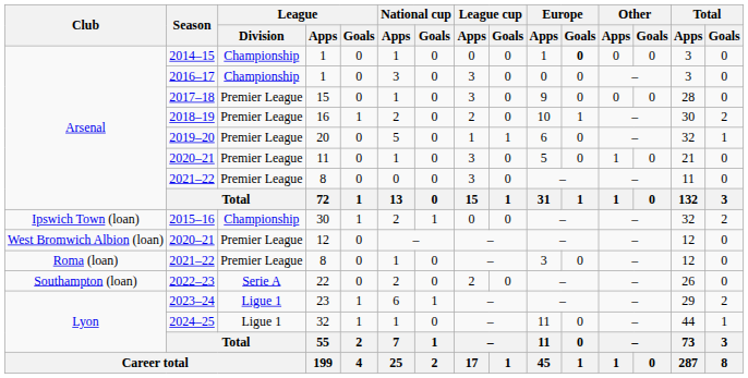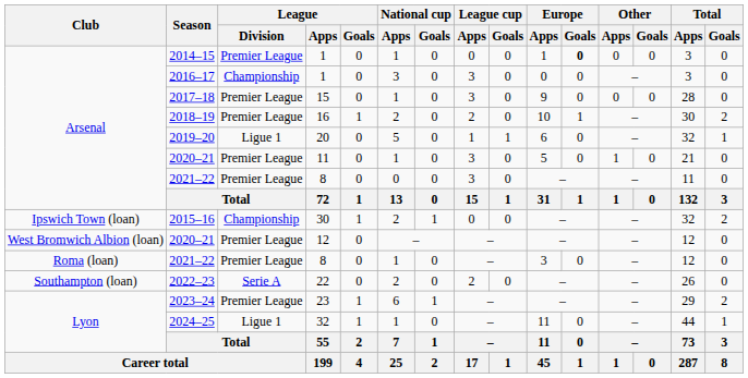 <table class=wikitable style=text-align:center>
 <tr>
 <th rowspan="2">Club</th>
 <th rowspan="2">Season</th>
 <th colspan="3">League</th>
 <th colspan="2">National cup</th>
 <th colspan="2">League cup</th>
 <th colspan="2">Europe</th>
 <th colspan="2">Other</th>
 <th colspan="2">Total</th>
 </tr>
 <tr>
 <th>Division</th>
 <th>Apps</th>
 <th>Goals</th>
 <th>Apps</th>
 <th>Goals</th>
 <th>Apps</th>
 <th>Goals</th>
 <th>Apps</th>
 <th>Goals</th>
 <th>Apps</th>
 <th>Goals</th>
 <th>Apps</th>
 <th>Goals</th>
 </tr>
 <tr>
 <td rowspan="8"><a href='#'>Arsenal</a></td>
 <td><a href='#'>2014–15</a></td>
-<td><a href='#'>Championship</a></td>
+<td><a href='#'>Premier League</a></td>
 <td>1</td>
 <td>0</td>
 <td>1</td>
 <td>0</td>
 <td>0</td>
 <td>0</td>
 <td>1</td>
 <td><strong>0</strong></td>
 <td>0</td>
 <td>0</td>
 <td>3</td>
 <td>0</td>
 </tr>
 <tr>
 <td><a href='#'>2016–17</a></td>
 <td><a href='#'>Championship</a></td>
 <td>1</td>
 <td>0</td>
 <td>3</td>
 <td>0</td>
 <td>3</td>
 <td>0</td>
 <td>0</td>
 <td>0</td>
 <td colspan="2">–</td>
 <td>3</td>
 <td>0</td>
 </tr>
 <tr>
 <td><a href='#'>2017–18</a></td>
 <td>Premier League</td>
 <td>15</td>
 <td>0</td>
 <td>1</td>
 <td>0</td>
 <td>3</td>
 <td>0</td>
 <td>9</td>
 <td>0</td>
 <td>0</td>
 <td>0</td>
 <td>28</td>
 <td>0</td>
 </tr>
 <tr>
 <td><a href='#'>2018–19</a></td>
 <td>Premier League</td>
 <td>16</td>
 <td>1</td>
 <td>2</td>
 <td>0</td>
 <td>2</td>
 <td>0</td>
 <td>10</td>
 <td>1</td>
 <td colspan="2">–</td>
 <td>30</td>
 <td>2</td>
 </tr>
 <tr>
 <td><a href='#'>2019–20</a></td>
-<td>Premier League</td>
+<td>Ligue 1</td>
 <td>20</td>
 <td>0</td>
 <td>5</td>
 <td>0</td>
 <td>1</td>
 <td>1</td>
 <td>6</td>
 <td>0</td>
 <td colspan="2">–</td>
 <td>32</td>
 <td>1</td>
 </tr>
 <tr>
 <td><a href='#'>2020–21</a></td>
 <td>Premier League</td>
 <td>11</td>
 <td>0</td>
 <td>1</td>
 <td>0</td>
 <td>3</td>
 <td>0</td>
 <td>5</td>
 <td>0</td>
 <td>1</td>
 <td>0</td>
 <td>21</td>
 <td>0</td>
 </tr>
 <tr>
 <td><a href='#'>2021–22</a></td>
 <td>Premier League</td>
 <td>8</td>
 <td>0</td>
 <td>0</td>
 <td>0</td>
 <td>3</td>
 <td>0</td>
 <td colspan="2">–</td>
 <td colspan="2">–</td>
 <td>11</td>
 <td>0</td>
 </tr>
 <tr>
 <th colspan="2">Total</th>
 <th>72</th>
 <th>1</th>
 <th>13</th>
 <th>0</th>
 <th>15</th>
 <th>1</th>
 <th>31</th>
 <th>1</th>
 <th>1</th>
 <th>0</th>
 <th>132</th>
 <th>3</th>
 </tr>
 <tr>
 <td><a href='#'>Ipswich Town</a> (loan)</td>
 <td><a href='#'>2015–16</a></td>
 <td><a href='#'>Championship</a></td>
 <td>30</td>
 <td>1</td>
 <td>2</td>
 <td>1</td>
 <td>0</td>
 <td>0</td>
 <td colspan="2">–</td>
 <td colspan="2">–</td>
 <td>32</td>
 <td>2</td>
 </tr>
 <tr>
 <td><a href='#'>West Bromwich Albion</a> (loan)</td>
 <td><a href='#'>2020–21</a></td>
 <td>Premier League</td>
 <td>12</td>
 <td>0</td>
 <td colspan="2">–</td>
 <td colspan="2">–</td>
 <td colspan="2">–</td>
 <td colspan="2">–</td>
 <td>12</td>
 <td>0</td>
 </tr>
 <tr>
 <td><a href='#'>Roma</a> (loan)</td>
 <td><a href='#'>2021–22</a></td>
 <td>Premier League</td>
 <td>8</td>
 <td>0</td>
 <td>1</td>
 <td>0</td>
 <td colspan="2">–</td>
 <td>3</td>
 <td>0</td>
 <td colspan="2">–</td>
 <td>12</td>
 <td>0</td>
 </tr>
 <tr>
 <td><a href='#'>Southampton</a>  (loan)</td>
 <td><a href='#'>2022–23</a></td>
 <td><a href='#'>Serie A</a></td>
 <td>22</td>
 <td>0</td>
 <td>2</td>
 <td>0</td>
 <td>2</td>
 <td>0</td>
 <td colspan="2">–</td>
 <td colspan="2">–</td>
 <td>26</td>
 <td>0</td>
 </tr>
 <tr>
 <td rowspan="3"><a href='#'>Lyon</a></td>
 <td><a href='#'>2023–24</a></td>
-<td><a href='#'>Ligue 1</a></td>
+<td>Premier League</td>
 <td>23</td>
 <td>1</td>
 <td>6</td>
 <td>1</td>
 <td colspan="2">–</td>
 <td colspan="2">–</td>
 <td colspan="2">–</td>
 <td>29</td>
 <td>2</td>
 </tr>
 <tr>
 <td><a href='#'>2024–25</a></td>
 <td>Ligue 1</td>
 <td>32</td>
 <td>1</td>
 <td>1</td>
 <td>0</td>
 <td colspan="2">–</td>
 <td>11</td>
 <td>0</td>
 <td colspan="2">–</td>
 <td>44</td>
 <td>1</td>
 </tr>
 <tr>
 <th colspan="2">Total</th>
 <th>55</th>
 <th>2</th>
 <th>7</th>
 <th>1</th>
 <th colspan="2">–</th>
 <th>11</th>
 <th>0</th>
 <th colspan="2">–</th>
 <th>73</th>
 <th>3</th>
 </tr>
 <tr>
 <th colspan="3">Career total</th>
 <th>199</th>
 <th>4</th>
 <th>25</th>
 <th>2</th>
 <th>17</th>
 <th>1</th>
 <th>45</th>
 <th>1</th>
 <th>1</th>
 <th>0</th>
 <th>287</th>
 <th>8</th>
 </tr>
 </table>
